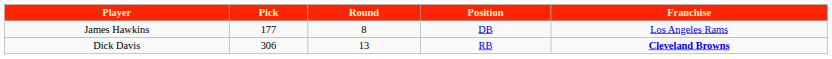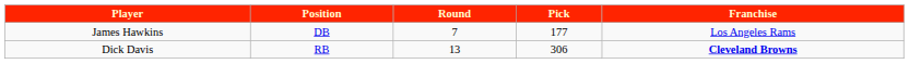 <table class="wikitable" width="80%">
 <tr align="center"  style="background:#FF2400;color:#FFFDD0;">
 <td><strong>Player</strong></td>
+<td><strong>Position</strong></td>
+<td><strong>Round</strong></td>
 <td><strong>Pick</strong></td>
-<td><strong>Round</strong></td>
-<td><strong>Position</strong></td>
 <td><strong>Franchise</strong></td>
 </tr>
 <tr align="center" bgcolor="">
 <td>James Hawkins</td>
+<td><a href='#'>DB</a></td>
+<td>7</td>
 <td>177</td>
-<td>8</td>
-<td><a href='#'>DB</a></td>
 <td><a href='#'>Los Angeles Rams</a></td>
 </tr>
 <tr align="center" bgcolor="">
 <td>Dick Davis</td>
+<td><a href='#'>RB</a></td>
+<td>13</td>
 <td>306</td>
-<td>13</td>
-<td><a href='#'>RB</a></td>
 <td><strong><a href='#'>Cleveland Browns</a></strong></td>
 </tr>
 </table>
